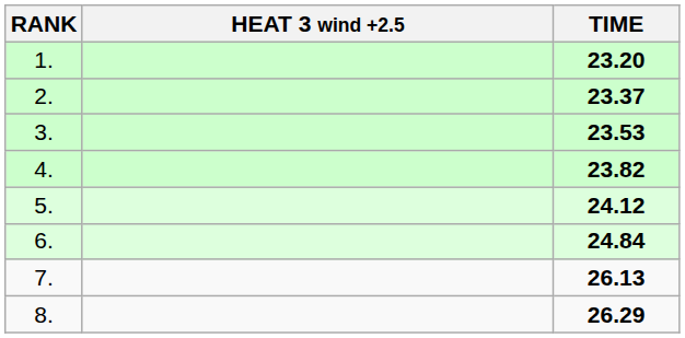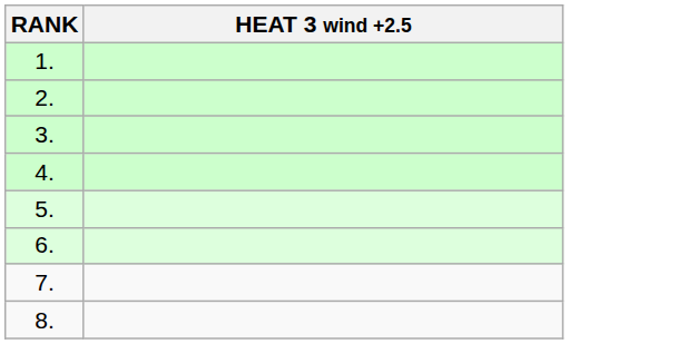 <table class="wikitable" style="border-collapse: collapse; font-size: 90%;">
 <tr>
 <th>RANK</th>
 <th style="width: 20em">HEAT 3 <small>wind +2.5</small></th>
-<th style="width: 5em">TIME</th>
 </tr>
 <tr style="background:#ccffcc;">
 <td align="center">1.</td>
 <td></td>
-<td align="center"><strong>23.20</strong></td>
 </tr>
 <tr style="background:#ccffcc;">
 <td align="center">2.</td>
 <td></td>
-<td align="center"><strong>23.37</strong></td>
 </tr>
 <tr style="background:#ccffcc;">
 <td align="center">3.</td>
 <td></td>
-<td align="center"><strong>23.53</strong></td>
 </tr>
 <tr style="background:#ccffcc;">
 <td align="center">4.</td>
 <td></td>
-<td align="center"><strong>23.82</strong></td>
 </tr>
 <tr style="background:#ddffdd;">
 <td align="center">5.</td>
 <td></td>
-<td align="center"><strong>24.12</strong></td>
 </tr>
 <tr style="background:#ddffdd;">
 <td align="center">6.</td>
 <td></td>
-<td align="center"><strong>24.84</strong></td>
 </tr>
 <tr>
 <td align="center">7.</td>
 <td></td>
-<td align="center"><strong>26.13</strong></td>
 </tr>
 <tr>
 <td align="center">8.</td>
 <td></td>
-<td align="center"><strong>26.29</strong></td>
 </tr>
 </table>
